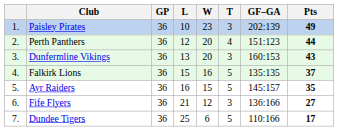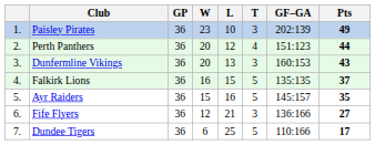 <table class="wikitable">
 <tr>
 <th width="30"></th>
 <th width="200">Club</th>
 <th width="30">GP</th>
+<th width="30">W</th>
 <th width="30">L</th>
-<th width="30">W</th>
 <th width="30">T</th>
 <th width="70">GF–GA</th>
 <th width="70">Pts</th>
 </tr>
 <tr bgcolor="#BCD2EE" align="center">
 <td>1.</td>
 <td align="left"><a href='#'>Paisley Pirates</a></td>
 <td>36</td>
+<td>23</td>
 <td>10</td>
-<td>23</td>
 <td>3</td>
 <td>202:139</td>
 <td><strong>49</strong></td>
 </tr>
 <tr bgcolor="#e6fae6" align="center">
 <td>2.</td>
 <td align="left">Perth Panthers</td>
 <td>36</td>
+<td>20</td>
 <td>12</td>
-<td>20</td>
 <td>4</td>
 <td>151:123</td>
 <td><strong>44</strong></td>
 </tr>
 <tr bgcolor="#e6fae6" align="center">
 <td>3.</td>
 <td align="left"><a href='#'>Dunfermline Vikings</a></td>
 <td>36</td>
+<td>20</td>
 <td>13</td>
-<td>20</td>
 <td>3</td>
 <td>160:153</td>
 <td><strong>43</strong></td>
 </tr>
 <tr bgcolor="#e6fae6" align="center">
 <td>4.</td>
 <td align="left">Falkirk Lions</td>
 <td>36</td>
+<td>16</td>
 <td>15</td>
-<td>16</td>
 <td>5</td>
 <td>135:135</td>
 <td><strong>37</strong></td>
 </tr>
 <tr bgcolor="#FFFFFF" align="center">
 <td>5.</td>
 <td align="left"><a href='#'>Ayr Raiders</a></td>
 <td>36</td>
+<td>15</td>
 <td>16</td>
-<td>15</td>
 <td>5</td>
 <td>145:157</td>
 <td><strong>35</strong></td>
 </tr>
 <tr bgcolor="#FFFFFF" align="center">
 <td>6.</td>
 <td align="left"><a href='#'>Fife Flyers</a></td>
 <td>36</td>
+<td>12</td>
 <td>21</td>
-<td>12</td>
 <td>3</td>
 <td>136:166</td>
 <td><strong>27</strong></td>
 </tr>
 <tr bgcolor="#FFFFFF" align="center">
 <td>7.</td>
 <td align="left"><a href='#'>Dundee Tigers</a></td>
 <td>36</td>
+<td>6</td>
 <td>25</td>
-<td>6</td>
 <td>5</td>
 <td>110:166</td>
 <td><strong>17</strong></td>
 </tr>
 </table>
